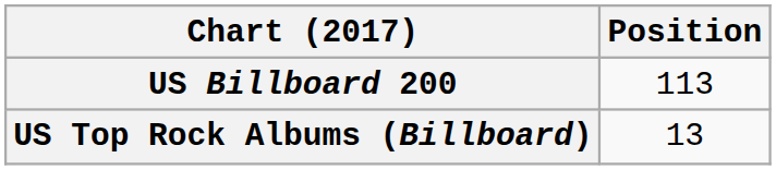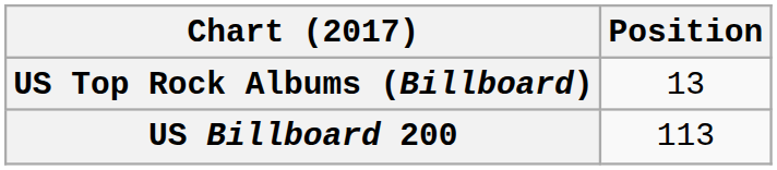 <table class="wikitable sortable plainrowheaders" style="text-align:center">
 <tr>
 <th scope="col">Chart (2017)</th>
 <th scope="col">Position</th>
 </tr>
 <tr>
+<th scope="row">US Top Rock Albums (<em>Billboard</em>)</th>
+<td>13</td>
+</tr>
+<tr>
 <th scope="row">US <em>Billboard</em> 200</th>
 <td>113</td>
 </tr>
-<tr>
-<th scope="row">US Top Rock Albums (<em>Billboard</em>)</th>
-<td>13</td>
-</tr>
 </table>
